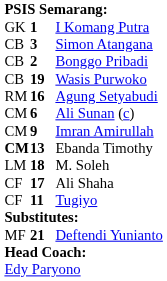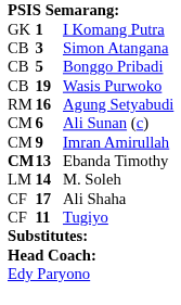 <table cellspacing="0" cellpadding="0" style="font-size:90%; margin:auto;">
 <tr>
 <td colspan="4"><strong>PSIS Semarang:</strong></td>
 </tr>
 <tr>
 <th width="25"></th>
 <th width="25"></th>
 </tr>
 <tr>
 <td>GK</td>
 <td><strong>1</strong></td>
 <td> <a href='#'>I Komang Putra</a></td>
 </tr>
 <tr>
 <td>CB</td>
 <td><strong>3</strong></td>
 <td> <a href='#'>Simon Atangana</a></td>
 </tr>
 <tr>
 <td>CB</td>
-<td><strong>2</strong></td>
+<td><strong>5</strong></td>
 <td> <a href='#'>Bonggo Pribadi</a></td>
 </tr>
 <tr>
 <td>CB</td>
 <td><strong>19</strong></td>
 <td> <a href='#'>Wasis Purwoko</a></td>
 </tr>
 <tr>
 <td>RM</td>
 <td><strong>16</strong></td>
 <td> <a href='#'>Agung Setyabudi</a></td>
 </tr>
 <tr>
 <td>CM</td>
 <td><strong>6</strong></td>
 <td> <a href='#'>Ali Sunan</a> (<a href='#'>c</a>)</td>
 <td></td>
 </tr>
 <tr>
 <td>CM</td>
 <td><strong>9</strong></td>
 <td> <a href='#'>Imran Amirullah</a></td>
 <td></td>
 <td></td>
 </tr>
 <tr>
 <td><strong>CM</strong></td>
 <td><strong>13</strong></td>
 <td> Ebanda Timothy</td>
 </tr>
 <tr>
 <td>LM</td>
-<td><strong>18</strong></td>
+<td><strong>14</strong></td>
 <td> M. Soleh</td>
 </tr>
 <tr>
 <td>CF</td>
 <td><strong>17</strong></td>
 <td> Ali Shaha</td>
 </tr>
 <tr>
 <td>CF</td>
 <td><strong>11</strong></td>
 <td> <a href='#'>Tugiyo</a></td>
 </tr>
 <tr>
 <td colspan=3><strong>Substitutes:</strong></td>
 </tr>
 <tr>
-<td>MF</td>
-<td><strong>21</strong></td>
-<td> <a href='#'>Deftendi Yunianto</a></td>
-<td></td>
-<td></td>
-</tr>
-<tr>
 <td colspan=3><strong>Head Coach:</strong></td>
 </tr>
 <tr>
 <td colspan="4"> <a href='#'>Edy Paryono</a></td>
 </tr>
 </table>
